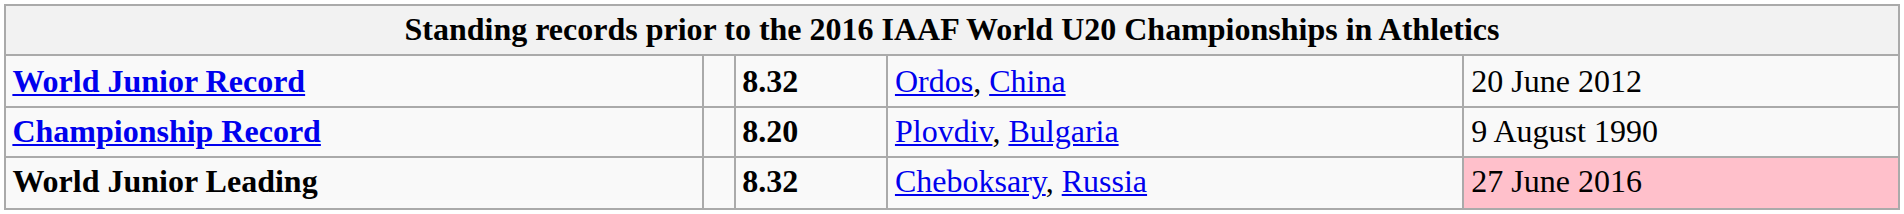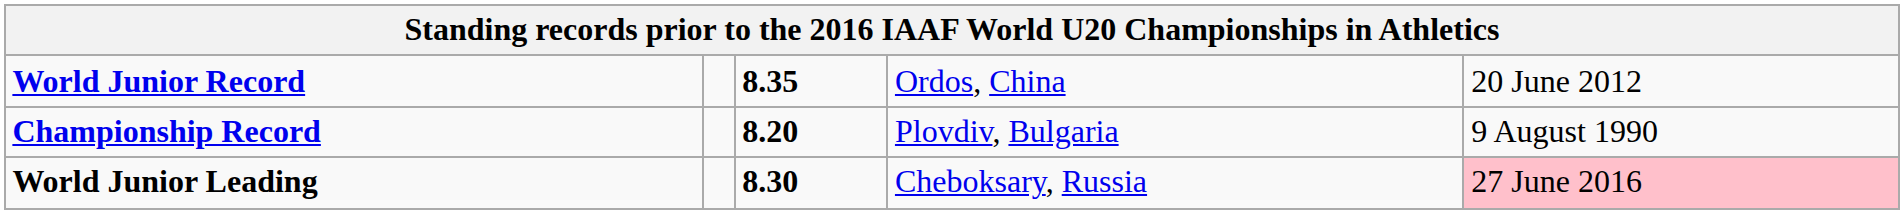 <table class="wikitable" width=75%>
 <tr>
 <th colspan="5">Standing records prior to the 2016 IAAF World U20 Championships in Athletics</th>
 </tr>
 <tr>
 <td><strong><a href='#'>World Junior Record</a></strong></td>
 <td></td>
-<td><strong>8.32</strong></td>
+<td><strong>8.35</strong></td>
 <td><a href='#'>Ordos</a>, <a href='#'>China</a></td>
 <td>20 June 2012</td>
 </tr>
 <tr>
 <td><strong><a href='#'>Championship Record</a></strong></td>
 <td></td>
 <td><strong>8.20</strong></td>
 <td><a href='#'>Plovdiv</a>, <a href='#'>Bulgaria</a></td>
 <td>9 August 1990</td>
 </tr>
 <tr>
 <td><strong>World Junior Leading</strong></td>
 <td></td>
-<td><strong>8.32</strong></td>
+<td><strong>8.30</strong></td>
 <td><a href='#'>Cheboksary</a>, <a href='#'>Russia</a></td>
 <td style="background: pink;">27 June 2016</td>
 </tr>
 </table>
